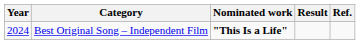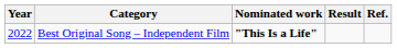 <table class="wikitable">
 <tr>
 <th>Year</th>
 <th>Category</th>
 <th>Nominated work</th>
 <th>Result</th>
 <th>Ref.</th>
 </tr>
 <tr>
-<td><a href='#'>2024</a></td>
+<td><a href='#'>2022</a></td>
 <td><a href='#'>Best Original Song – Independent Film</a></td>
 <td><strong>"This Is a Life" </strong></td>
 <td></td>
 <td align="center"></td>
 </tr>
 </table>
